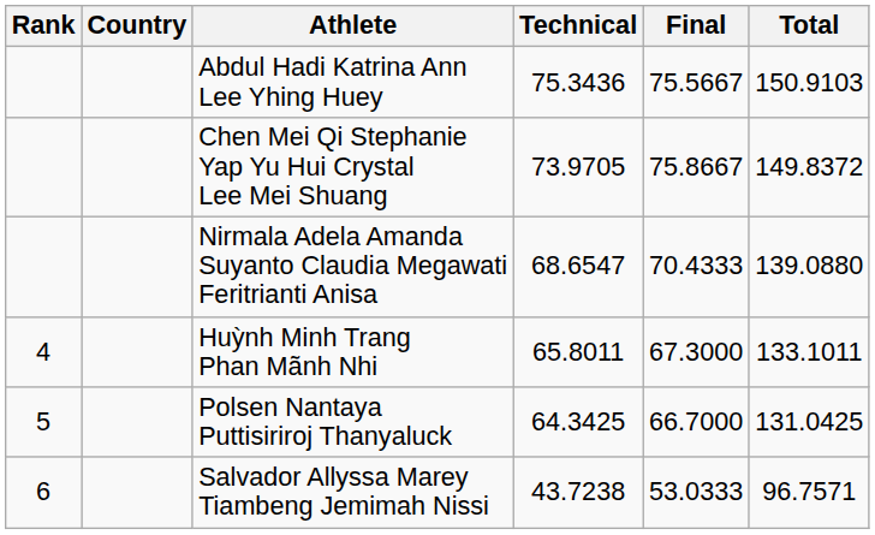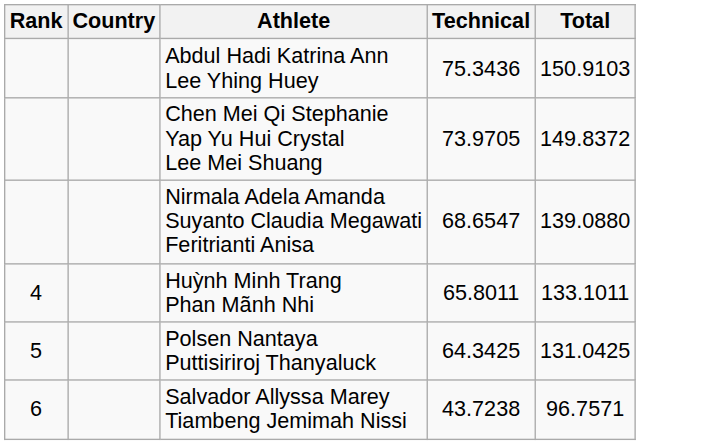 <table class="wikitable" style="text-align:center;">
 <tr>
 <th>Rank</th>
 <th>Country</th>
 <th>Athlete</th>
 <th>Technical</th>
-<th>Final</th>
 <th>Total</th>
 </tr>
 <tr>
 <td></td>
 <td align="left"></td>
 <td align="left">Abdul Hadi Katrina Ann<br>Lee Yhing Huey</td>
 <td>75.3436</td>
-<td>75.5667</td>
 <td>150.9103</td>
 </tr>
 <tr>
 <td></td>
 <td align="left"></td>
 <td align="left">Chen Mei Qi Stephanie<br>Yap Yu Hui Crystal<br>Lee Mei Shuang</td>
 <td>73.9705</td>
-<td>75.8667</td>
 <td>149.8372</td>
 </tr>
 <tr>
 <td></td>
 <td align="left"></td>
 <td align="left">Nirmala Adela Amanda<br>Suyanto Claudia Megawati<br>Feritrianti Anisa</td>
 <td>68.6547</td>
-<td>70.4333</td>
 <td>139.0880</td>
 </tr>
 <tr>
 <td>4</td>
 <td align="left"></td>
 <td align="left">Huỳnh Minh Trang<br>Phan Mãnh Nhi</td>
 <td>65.8011</td>
-<td>67.3000</td>
 <td>133.1011</td>
 </tr>
 <tr>
 <td>5</td>
 <td align="left"></td>
 <td align="left">Polsen Nantaya<br>Puttisiriroj Thanyaluck</td>
 <td>64.3425</td>
-<td>66.7000</td>
 <td>131.0425</td>
 </tr>
 <tr>
 <td>6</td>
 <td align="left"></td>
 <td align="left">Salvador Allyssa Marey<br>Tiambeng Jemimah Nissi</td>
 <td>43.7238</td>
-<td>53.0333</td>
 <td>96.7571</td>
 </tr>
 </table>
